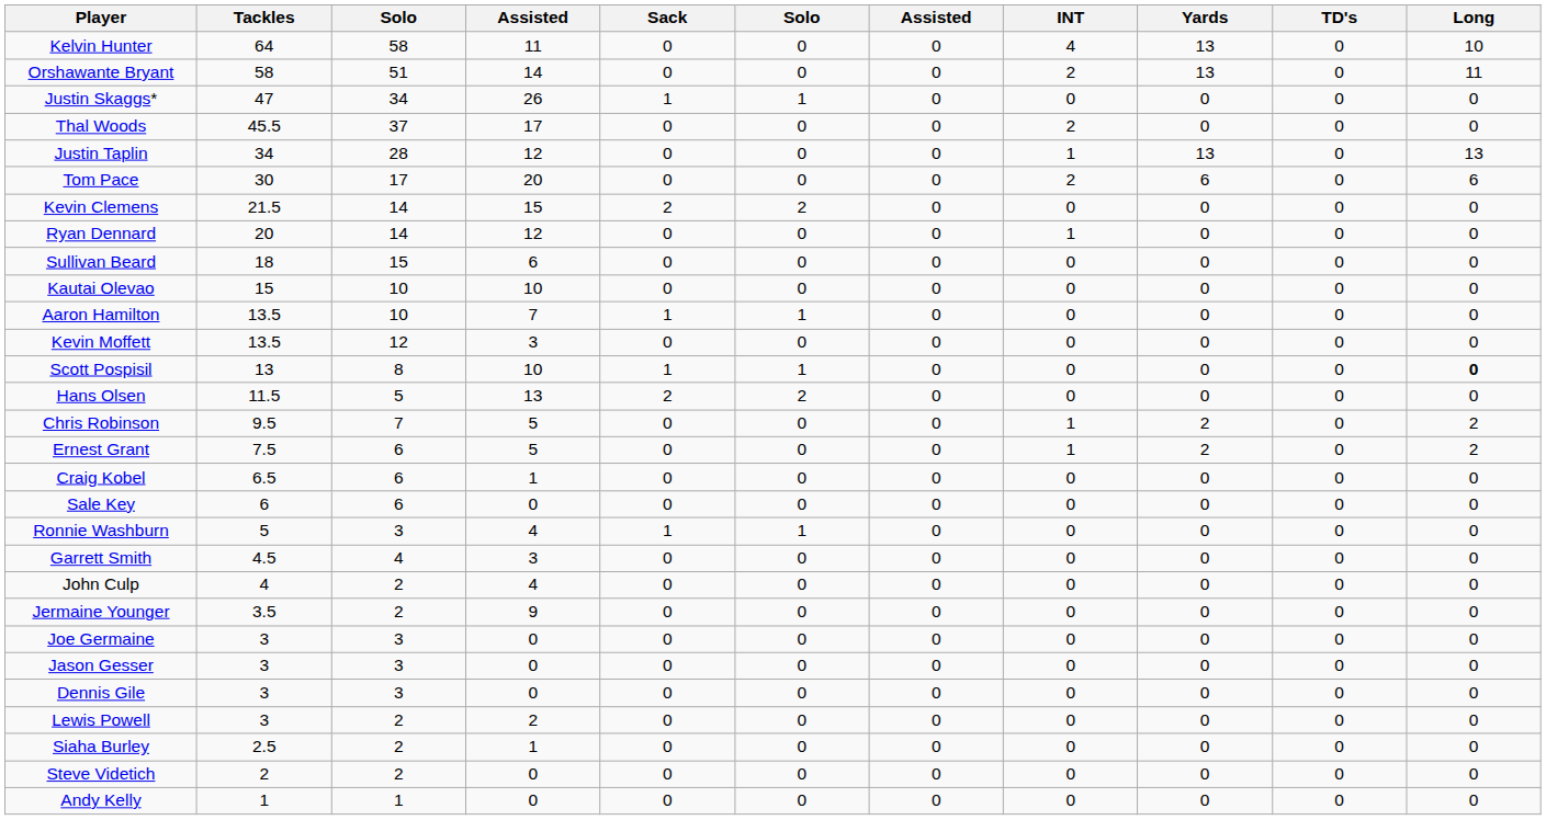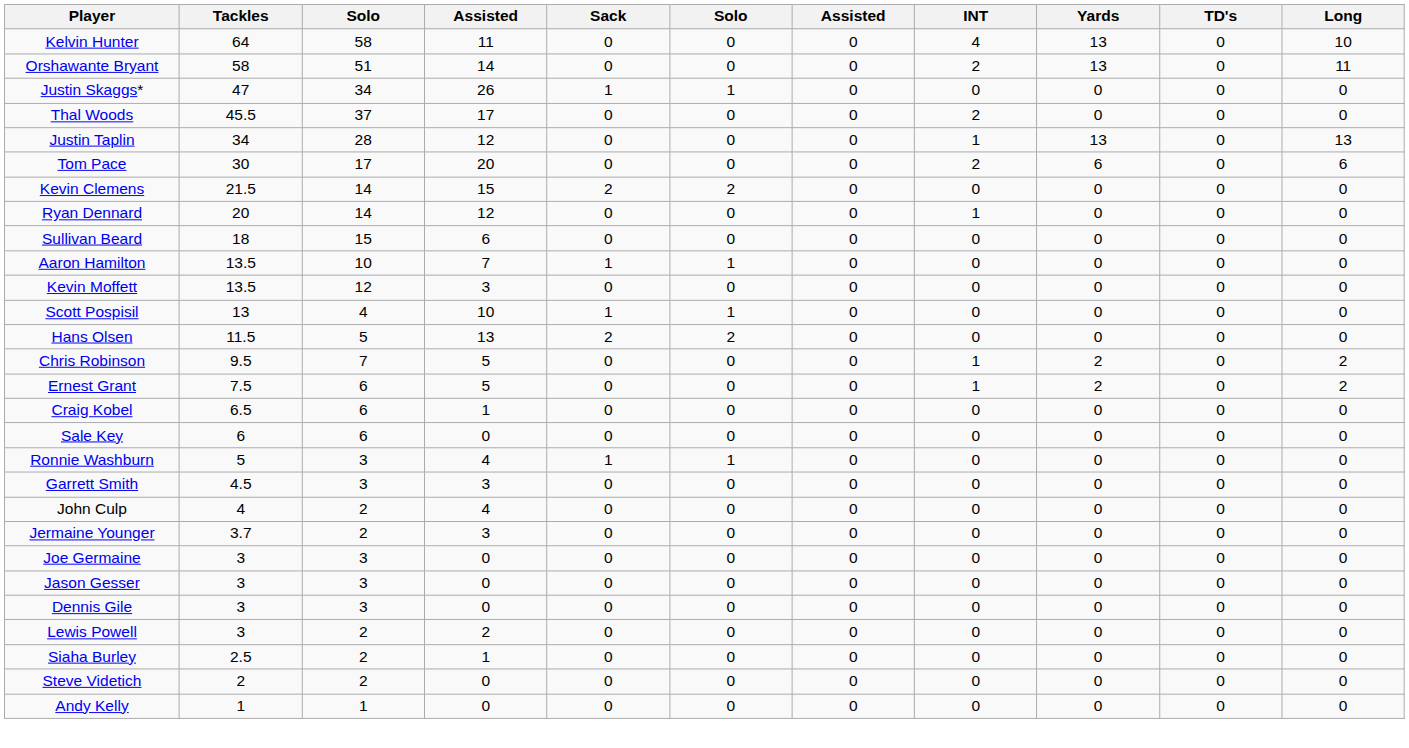 <table class="wikitable sortable">
 <tr>
 <th bgcolor="#DDDDFF" width="10%">Player</th>
 <th bgcolor="#DDDDFF" width="7%">Tackles</th>
 <th bgcolor="#DDDDFF" width="7%">Solo</th>
 <th bgcolor="#DDDDFF" width="7%">Assisted</th>
 <th bgcolor="#DDDDFF" width="7%">Sack</th>
 <th bgcolor="#DDDDFF" width="7%">Solo</th>
 <th bgcolor="#DDDDFF" width="7%">Assisted</th>
 <th bgcolor="#DDDDFF" width="7%">INT</th>
 <th bgcolor="#DDDDFF" width="7%">Yards</th>
 <th bgcolor="#DDDDFF" width="7%">TD's</th>
 <th bgcolor="#DDDDFF" width="7%">Long</th>
 </tr>
 <tr align="center">
 <td><a href='#'>Kelvin Hunter</a></td>
 <td>64</td>
 <td>58</td>
 <td>11</td>
 <td>0</td>
 <td>0</td>
 <td>0</td>
 <td>4</td>
 <td>13</td>
 <td>0</td>
 <td>10</td>
 </tr>
 <tr align="center">
 <td><a href='#'>Orshawante Bryant</a></td>
 <td>58</td>
 <td>51</td>
 <td>14</td>
 <td>0</td>
 <td>0</td>
 <td>0</td>
 <td>2</td>
 <td>13</td>
 <td>0</td>
 <td>11</td>
 </tr>
 <tr align="center">
 <td><a href='#'>Justin Skaggs</a>*</td>
 <td>47</td>
 <td>34</td>
 <td>26</td>
 <td>1</td>
 <td>1</td>
 <td>0</td>
 <td>0</td>
 <td>0</td>
 <td>0</td>
 <td>0</td>
 </tr>
 <tr align="center">
 <td><a href='#'>Thal Woods</a></td>
 <td>45.5</td>
 <td>37</td>
 <td>17</td>
 <td>0</td>
 <td>0</td>
 <td>0</td>
 <td>2</td>
 <td>0</td>
 <td>0</td>
 <td>0</td>
 </tr>
 <tr align="center">
 <td><a href='#'>Justin Taplin</a></td>
 <td>34</td>
 <td>28</td>
 <td>12</td>
 <td>0</td>
 <td>0</td>
 <td>0</td>
 <td>1</td>
 <td>13</td>
 <td>0</td>
 <td>13</td>
 </tr>
 <tr align="center">
 <td><a href='#'>Tom Pace</a></td>
 <td>30</td>
 <td>17</td>
 <td>20</td>
 <td>0</td>
 <td>0</td>
 <td>0</td>
 <td>2</td>
 <td>6</td>
 <td>0</td>
 <td>6</td>
 </tr>
 <tr align="center">
 <td><a href='#'>Kevin Clemens</a></td>
 <td>21.5</td>
 <td>14</td>
 <td>15</td>
 <td>2</td>
 <td>2</td>
 <td>0</td>
 <td>0</td>
 <td>0</td>
 <td>0</td>
 <td>0</td>
 </tr>
 <tr align="center">
 <td><a href='#'>Ryan Dennard</a></td>
 <td>20</td>
 <td>14</td>
 <td>12</td>
 <td>0</td>
 <td>0</td>
 <td>0</td>
 <td>1</td>
 <td>0</td>
 <td>0</td>
 <td>0</td>
 </tr>
 <tr align="center">
 <td><a href='#'>Sullivan Beard</a></td>
 <td>18</td>
 <td>15</td>
 <td>6</td>
 <td>0</td>
 <td>0</td>
 <td>0</td>
 <td>0</td>
 <td>0</td>
 <td>0</td>
 <td>0</td>
 </tr>
 <tr align="center">
-<td><a href='#'>Kautai Olevao</a></td>
-<td>15</td>
-<td>10</td>
-<td>10</td>
-<td>0</td>
-<td>0</td>
-<td>0</td>
-<td>0</td>
-<td>0</td>
-<td>0</td>
-<td>0</td>
-</tr>
-<tr align="center">
 <td><a href='#'>Aaron Hamilton</a></td>
 <td>13.5</td>
 <td>10</td>
 <td>7</td>
 <td>1</td>
 <td>1</td>
 <td>0</td>
 <td>0</td>
 <td>0</td>
 <td>0</td>
 <td>0</td>
 </tr>
 <tr align="center">
 <td><a href='#'>Kevin Moffett</a></td>
 <td>13.5</td>
 <td>12</td>
 <td>3</td>
 <td>0</td>
 <td>0</td>
 <td>0</td>
 <td>0</td>
 <td>0</td>
 <td>0</td>
 <td>0</td>
 </tr>
 <tr align="center">
 <td><a href='#'>Scott Pospisil</a></td>
 <td>13</td>
-<td>8</td>
+<td>4</td>
 <td>10</td>
 <td>1</td>
 <td>1</td>
 <td>0</td>
 <td>0</td>
 <td>0</td>
 <td>0</td>
-<td><strong>0</strong></td>
+<td>0</td>
 </tr>
 <tr align="center">
 <td><a href='#'>Hans Olsen</a></td>
 <td>11.5</td>
 <td>5</td>
 <td>13</td>
 <td>2</td>
 <td>2</td>
 <td>0</td>
 <td>0</td>
 <td>0</td>
 <td>0</td>
 <td>0</td>
 </tr>
 <tr align="center">
 <td><a href='#'>Chris Robinson</a></td>
 <td>9.5</td>
 <td>7</td>
 <td>5</td>
 <td>0</td>
 <td>0</td>
 <td>0</td>
 <td>1</td>
 <td>2</td>
 <td>0</td>
 <td>2</td>
 </tr>
 <tr align="center">
 <td><a href='#'>Ernest Grant</a></td>
 <td>7.5</td>
 <td>6</td>
 <td>5</td>
 <td>0</td>
 <td>0</td>
 <td>0</td>
 <td>1</td>
 <td>2</td>
 <td>0</td>
 <td>2</td>
 </tr>
 <tr align="center">
 <td><a href='#'>Craig Kobel</a></td>
 <td>6.5</td>
 <td>6</td>
 <td>1</td>
 <td>0</td>
 <td>0</td>
 <td>0</td>
 <td>0</td>
 <td>0</td>
 <td>0</td>
 <td>0</td>
 </tr>
 <tr align="center">
 <td><a href='#'>Sale Key</a></td>
 <td>6</td>
 <td>6</td>
 <td>0</td>
 <td>0</td>
 <td>0</td>
 <td>0</td>
 <td>0</td>
 <td>0</td>
 <td>0</td>
 <td>0</td>
 </tr>
 <tr align="center">
 <td><a href='#'>Ronnie Washburn</a></td>
 <td>5</td>
 <td>3</td>
 <td>4</td>
 <td>1</td>
 <td>1</td>
 <td>0</td>
 <td>0</td>
 <td>0</td>
 <td>0</td>
 <td>0</td>
 </tr>
 <tr align="center">
 <td><a href='#'>Garrett Smith</a></td>
 <td>4.5</td>
-<td>4</td>
+<td>3</td>
 <td>3</td>
 <td>0</td>
 <td>0</td>
 <td>0</td>
 <td>0</td>
 <td>0</td>
 <td>0</td>
 <td>0</td>
 </tr>
 <tr align="center">
 <td>John Culp</td>
 <td>4</td>
 <td>2</td>
 <td>4</td>
 <td>0</td>
 <td>0</td>
 <td>0</td>
 <td>0</td>
 <td>0</td>
 <td>0</td>
 <td>0</td>
 </tr>
 <tr align="center">
 <td><a href='#'>Jermaine Younger</a></td>
-<td>3.5</td>
+<td>3.7</td>
 <td>2</td>
-<td>9</td>
+<td>3</td>
 <td>0</td>
 <td>0</td>
 <td>0</td>
 <td>0</td>
 <td>0</td>
 <td>0</td>
 <td>0</td>
 </tr>
 <tr align="center">
 <td><a href='#'>Joe Germaine</a></td>
 <td>3</td>
 <td>3</td>
 <td>0</td>
 <td>0</td>
 <td>0</td>
 <td>0</td>
 <td>0</td>
 <td>0</td>
 <td>0</td>
 <td>0</td>
 </tr>
 <tr align="center">
 <td><a href='#'>Jason Gesser</a></td>
 <td>3</td>
 <td>3</td>
 <td>0</td>
 <td>0</td>
 <td>0</td>
 <td>0</td>
 <td>0</td>
 <td>0</td>
 <td>0</td>
 <td>0</td>
 </tr>
 <tr align="center">
 <td><a href='#'>Dennis Gile</a></td>
 <td>3</td>
 <td>3</td>
 <td>0</td>
 <td>0</td>
 <td>0</td>
 <td>0</td>
 <td>0</td>
 <td>0</td>
 <td>0</td>
 <td>0</td>
 </tr>
 <tr align="center">
 <td><a href='#'>Lewis Powell</a></td>
 <td>3</td>
 <td>2</td>
 <td>2</td>
 <td>0</td>
 <td>0</td>
 <td>0</td>
 <td>0</td>
 <td>0</td>
 <td>0</td>
 <td>0</td>
 </tr>
 <tr align="center">
 <td><a href='#'>Siaha Burley</a></td>
 <td>2.5</td>
 <td>2</td>
 <td>1</td>
 <td>0</td>
 <td>0</td>
 <td>0</td>
 <td>0</td>
 <td>0</td>
 <td>0</td>
 <td>0</td>
 </tr>
 <tr align="center">
 <td><a href='#'>Steve Videtich</a></td>
 <td>2</td>
 <td>2</td>
 <td>0</td>
 <td>0</td>
 <td>0</td>
 <td>0</td>
 <td>0</td>
 <td>0</td>
 <td>0</td>
 <td>0</td>
 </tr>
 <tr align="center">
 <td><a href='#'>Andy Kelly</a></td>
 <td>1</td>
 <td>1</td>
 <td>0</td>
 <td>0</td>
 <td>0</td>
 <td>0</td>
 <td>0</td>
 <td>0</td>
 <td>0</td>
 <td>0</td>
 </tr>
 </table>
